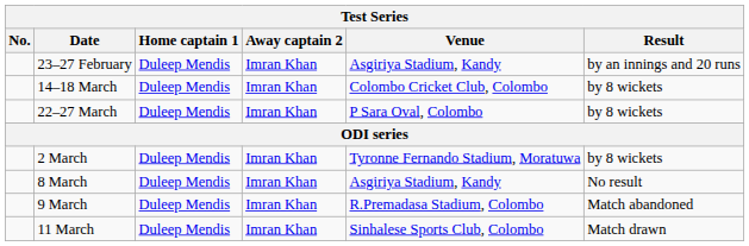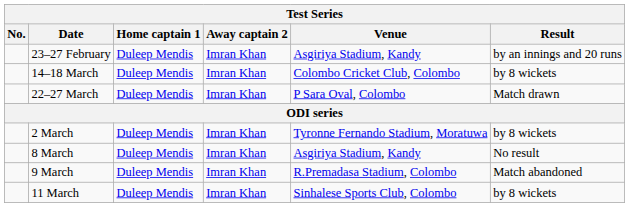 <table class="wikitable">
 <tr>
 <th colspan="9">Test Series</th>
 </tr>
 <tr>
 <th>No.</th>
 <th>Date</th>
 <th>Home captain 1</th>
 <th>Away captain 2</th>
 <th>Venue</th>
 <th>Result</th>
 </tr>
 <tr>
 <td></td>
 <td>23–27 February</td>
 <td><a href='#'>Duleep Mendis</a></td>
 <td><a href='#'>Imran Khan</a></td>
 <td><a href='#'>Asgiriya Stadium</a>, <a href='#'>Kandy</a></td>
 <td> by an innings and 20 runs</td>
 </tr>
 <tr>
 <td></td>
 <td>14–18 March</td>
 <td><a href='#'>Duleep Mendis</a></td>
 <td><a href='#'>Imran Khan</a></td>
 <td><a href='#'>Colombo Cricket Club</a>, <a href='#'>Colombo</a></td>
 <td> by 8 wickets</td>
 </tr>
 <tr>
 <td></td>
 <td>22–27 March</td>
 <td><a href='#'>Duleep Mendis</a></td>
 <td><a href='#'>Imran Khan</a></td>
 <td><a href='#'>P Sara Oval</a>, <a href='#'>Colombo</a></td>
-<td> by 8 wickets</td>
+<td>Match drawn</td>
 </tr>
 <tr>
 <th colspan="9">ODI series</th>
 </tr>
 <tr>
 <td></td>
 <td>2 March</td>
 <td><a href='#'>Duleep Mendis</a></td>
 <td><a href='#'>Imran Khan</a></td>
 <td><a href='#'>Tyronne Fernando Stadium</a>, <a href='#'>Moratuwa</a></td>
 <td> by 8 wickets</td>
 </tr>
 <tr>
 <td></td>
 <td>8 March</td>
 <td><a href='#'>Duleep Mendis</a></td>
 <td><a href='#'>Imran Khan</a></td>
 <td><a href='#'>Asgiriya Stadium</a>, <a href='#'>Kandy</a></td>
 <td>No result</td>
 </tr>
 <tr>
 <td></td>
 <td>9 March</td>
 <td><a href='#'>Duleep Mendis</a></td>
 <td><a href='#'>Imran Khan</a></td>
 <td><a href='#'>R.Premadasa Stadium</a>, <a href='#'>Colombo</a></td>
 <td>Match abandoned</td>
 </tr>
 <tr>
 <td></td>
 <td>11 March</td>
 <td><a href='#'>Duleep Mendis</a></td>
 <td><a href='#'>Imran Khan</a></td>
 <td><a href='#'>Sinhalese Sports Club</a>, <a href='#'>Colombo</a></td>
-<td>Match drawn</td>
+<td> by 8 wickets</td>
 </tr>
 </table>
